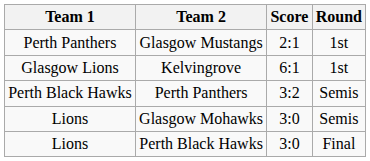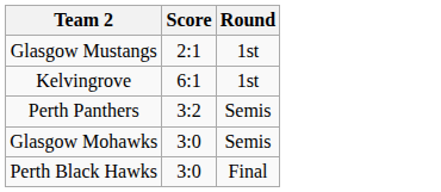 <table class="wikitable" style="text-align:center;">
 <tr>
-<th>Team 1</th>
 <th>Team 2</th>
 <th>Score</th>
 <th>Round</th>
 </tr>
 <tr>
-<td>Perth Panthers</td>
 <td>Glasgow Mustangs</td>
 <td>2:1</td>
 <td>1st</td>
 </tr>
 <tr>
-<td>Glasgow Lions</td>
 <td>Kelvingrove</td>
 <td>6:1</td>
 <td>1st</td>
 </tr>
 <tr>
-<td>Perth Black Hawks</td>
 <td>Perth Panthers</td>
 <td>3:2</td>
 <td>Semis</td>
 </tr>
 <tr>
-<td>Lions</td>
 <td>Glasgow Mohawks</td>
 <td>3:0</td>
 <td>Semis</td>
 </tr>
 <tr>
-<td>Lions</td>
 <td>Perth Black Hawks</td>
 <td>3:0</td>
 <td>Final</td>
 </tr>
 </table>
